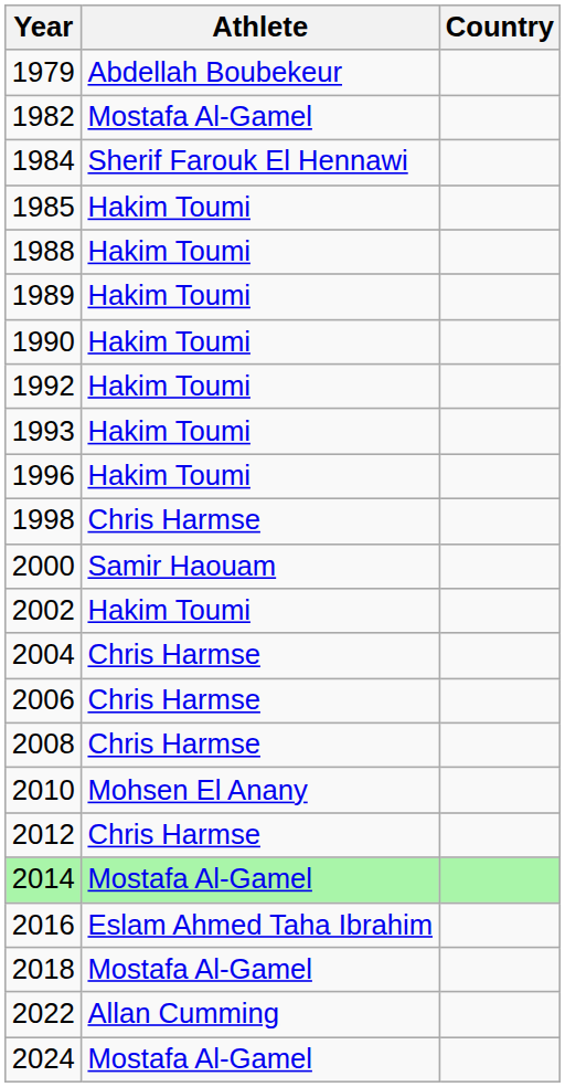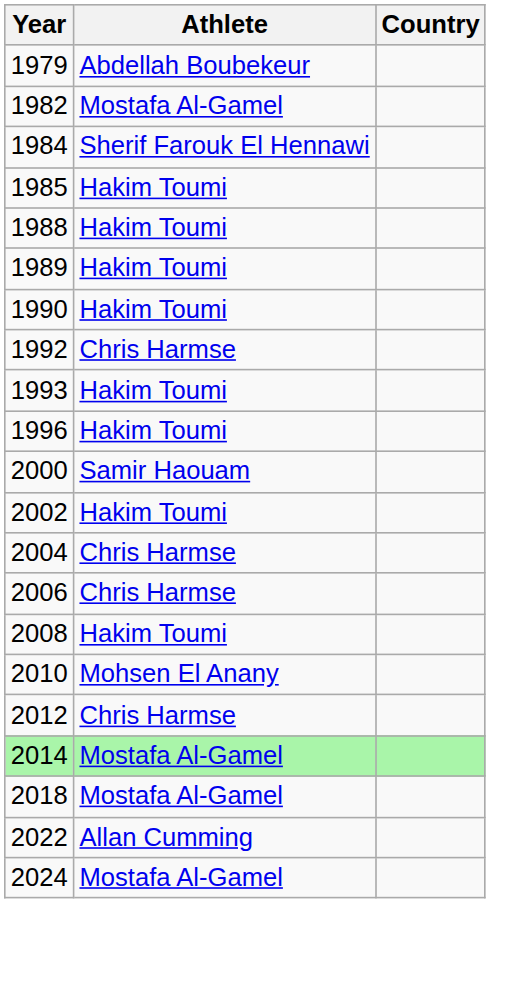 <table class="wikitable sortable">
 <tr>
 <th>Year</th>
 <th>Athlete</th>
 <th>Country</th>
 </tr>
 <tr>
 <td>1979</td>
 <td><a href='#'>Abdellah Boubekeur</a></td>
 <td></td>
 </tr>
 <tr>
 <td>1982</td>
 <td><a href='#'>Mostafa Al-Gamel</a></td>
 <td></td>
 </tr>
 <tr>
 <td>1984</td>
 <td><a href='#'>Sherif Farouk El Hennawi</a></td>
 <td></td>
 </tr>
 <tr>
 <td>1985</td>
 <td><a href='#'>Hakim Toumi</a></td>
 <td></td>
 </tr>
 <tr>
 <td>1988</td>
 <td><a href='#'>Hakim Toumi</a></td>
 <td></td>
 </tr>
 <tr>
 <td>1989</td>
 <td><a href='#'>Hakim Toumi</a></td>
 <td></td>
 </tr>
 <tr>
 <td>1990</td>
 <td><a href='#'>Hakim Toumi</a></td>
 <td></td>
 </tr>
 <tr>
 <td>1992</td>
-<td><a href='#'>Hakim Toumi</a></td>
+<td><a href='#'>Chris Harmse</a></td>
 <td></td>
 </tr>
 <tr>
 <td>1993</td>
 <td><a href='#'>Hakim Toumi</a></td>
 <td></td>
 </tr>
 <tr>
 <td>1996</td>
 <td><a href='#'>Hakim Toumi</a></td>
-<td></td>
-</tr>
-<tr>
-<td>1998</td>
-<td><a href='#'>Chris Harmse</a></td>
 <td></td>
 </tr>
 <tr>
 <td>2000</td>
 <td><a href='#'>Samir Haouam</a></td>
 <td></td>
 </tr>
 <tr>
 <td>2002</td>
 <td><a href='#'>Hakim Toumi</a></td>
 <td></td>
 </tr>
 <tr>
 <td>2004</td>
 <td><a href='#'>Chris Harmse</a></td>
 <td></td>
 </tr>
 <tr>
 <td>2006</td>
 <td><a href='#'>Chris Harmse</a></td>
 <td></td>
 </tr>
 <tr>
 <td>2008</td>
-<td><a href='#'>Chris Harmse</a></td>
+<td><a href='#'>Hakim Toumi</a></td>
 <td></td>
 </tr>
 <tr>
 <td>2010</td>
 <td><a href='#'>Mohsen El Anany</a></td>
 <td></td>
 </tr>
 <tr>
 <td>2012</td>
 <td><a href='#'>Chris Harmse</a></td>
 <td></td>
 </tr>
 <tr bgcolor=#A9F5A9>
 <td>2014</td>
 <td><a href='#'>Mostafa Al-Gamel</a></td>
 <td></td>
 </tr>
 <tr>
-<td>2016</td>
-<td><a href='#'>Eslam Ahmed Taha Ibrahim</a></td>
-<td></td>
-</tr>
-<tr>
 <td>2018</td>
 <td><a href='#'>Mostafa Al-Gamel</a></td>
 <td></td>
 </tr>
 <tr>
 <td>2022</td>
 <td><a href='#'>Allan Cumming</a></td>
 <td></td>
 </tr>
 <tr>
 <td>2024</td>
 <td><a href='#'>Mostafa Al-Gamel</a></td>
 <td></td>
 </tr>
 </table>
